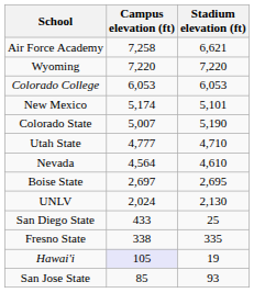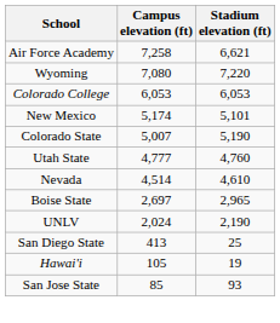 <table class="wikitable" style="text-align:center">
 <tr>
 <th>School</th>
 <th>Campus<br>elevation (ft)</th>
 <th>Stadium<br>elevation (ft)</th>
 </tr>
 <tr>
 <td>Air Force Academy</td>
 <td>7,258</td>
 <td>6,621</td>
 </tr>
 <tr>
 <td>Wyoming</td>
-<td>7,220</td>
+<td>7,080</td>
 <td>7,220</td>
 </tr>
 <tr>
 <td><em>Colorado College</em></td>
 <td>6,053</td>
 <td>6,053</td>
 </tr>
 <tr>
 <td>New Mexico</td>
 <td>5,174</td>
 <td>5,101</td>
 </tr>
 <tr>
 <td>Colorado State</td>
 <td>5,007</td>
 <td>5,190</td>
 </tr>
 <tr>
 <td>Utah State</td>
 <td>4,777</td>
-<td>4,710</td>
+<td>4,760</td>
 </tr>
 <tr>
 <td>Nevada</td>
-<td>4,564</td>
+<td>4,514</td>
 <td>4,610</td>
 </tr>
 <tr>
 <td>Boise State</td>
 <td>2,697</td>
-<td>2,695</td>
+<td>2,965</td>
 </tr>
 <tr>
 <td>UNLV</td>
 <td>2,024</td>
-<td>2,130</td>
+<td>2,190</td>
 </tr>
 <tr>
 <td>San Diego State</td>
-<td>433</td>
+<td>413</td>
 <td>25</td>
 </tr>
 <tr>
-<td>Fresno State</td>
-<td>338</td>
-<td>335</td>
-</tr>
-<tr>
 <td><em>Hawai'i</em></td>
-<td style="background: lavender;">105</td>
+<td>105</td>
 <td>19</td>
 </tr>
 <tr>
 <td>San Jose State</td>
 <td>85</td>
 <td>93</td>
 </tr>
 </table>
